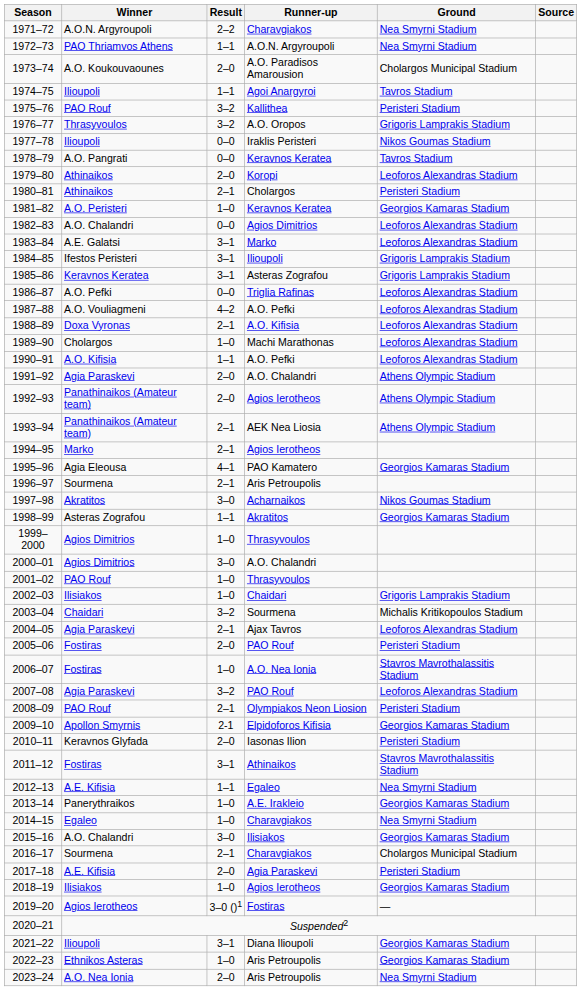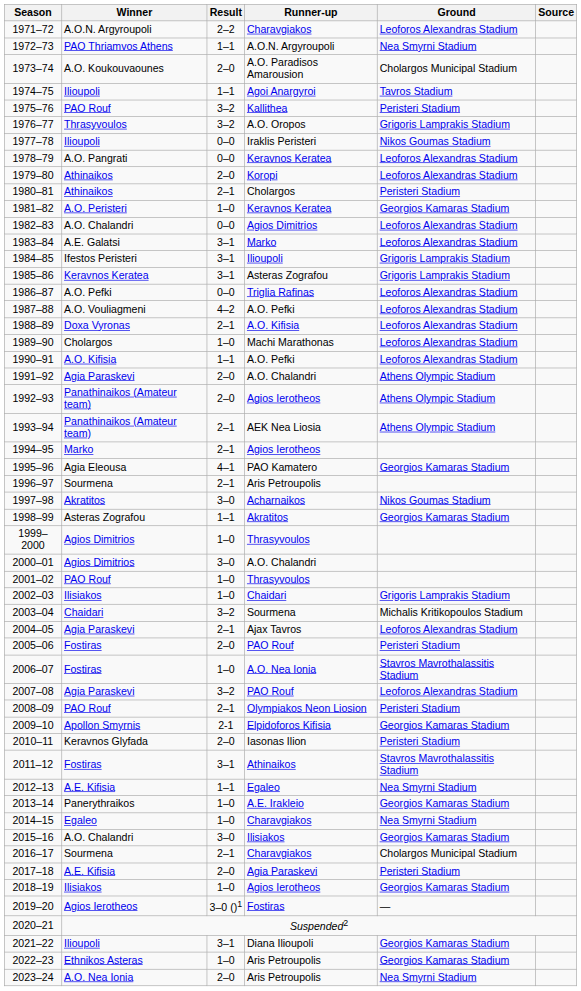 <table class="wikitable">
 <tr>
 <th>Season</th>
 <th>Winner</th>
 <th>Result</th>
 <th>Runner-up</th>
 <th>Ground</th>
 <th>Source</th>
 </tr>
 <tr>
 <td align="center">1971–72</td>
 <td>A.O.N. Argyroupoli</td>
 <td align="center">2–2 </td>
 <td><a href='#'>Charavgiakos</a></td>
-<td><a href='#'>Nea Smyrni Stadium</a></td>
+<td><a href='#'>Leoforos Alexandras Stadium</a></td>
 <td align="center"></td>
 </tr>
 <tr>
 <td align="center">1972–73</td>
 <td><a href='#'>PAO Thriamvos Athens</a></td>
 <td align="center">1–1 </td>
 <td>A.O.N. Argyroupoli</td>
 <td><a href='#'>Nea Smyrni Stadium</a></td>
 <td align="center"></td>
 </tr>
 <tr>
 <td align="center">1973–74</td>
 <td>A.O. Koukouvaounes</td>
 <td align="center">2–0</td>
 <td>A.O. Paradisos Amarousion</td>
 <td>Cholargos Municipal Stadium</td>
 <td align="center"></td>
 </tr>
 <tr>
 <td align="center">1974–75</td>
 <td><a href='#'>Ilioupoli</a></td>
 <td align="center">1–1 </td>
 <td><a href='#'>Agoi Anargyroi</a></td>
 <td><a href='#'>Tavros Stadium</a></td>
 <td align="center"></td>
 </tr>
 <tr>
 <td align="center">1975–76</td>
 <td><a href='#'>PAO Rouf</a></td>
 <td align="center">3–2</td>
 <td><a href='#'>Kallithea</a></td>
 <td><a href='#'>Peristeri Stadium</a></td>
 <td align="center"></td>
 </tr>
 <tr>
 <td align="center">1976–77</td>
 <td><a href='#'>Thrasyvoulos</a></td>
 <td align="center">3–2</td>
 <td>A.O. Oropos</td>
 <td><a href='#'>Grigoris Lamprakis Stadium</a></td>
 <td align="center"></td>
 </tr>
 <tr>
 <td align="center">1977–78</td>
 <td><a href='#'>Ilioupoli</a></td>
 <td align="center">0–0 </td>
 <td>Iraklis Peristeri</td>
 <td><a href='#'>Nikos Goumas Stadium</a></td>
 <td align="center"></td>
 </tr>
 <tr>
 <td align="center">1978–79</td>
 <td>A.O. Pangrati</td>
 <td align="center">0–0 </td>
 <td><a href='#'>Keravnos Keratea</a></td>
-<td><a href='#'>Tavros Stadium</a></td>
+<td><a href='#'>Leoforos Alexandras Stadium</a></td>
 <td align="center"></td>
 </tr>
 <tr>
 <td align="center">1979–80</td>
 <td><a href='#'>Athinaikos</a></td>
 <td align="center">2–0</td>
 <td><a href='#'>Koropi</a></td>
 <td><a href='#'>Leoforos Alexandras Stadium</a></td>
 <td align="center"></td>
 </tr>
 <tr>
 <td align="center">1980–81</td>
 <td><a href='#'>Athinaikos</a></td>
 <td align="center">2–1</td>
 <td>Cholargos</td>
 <td><a href='#'>Peristeri Stadium</a></td>
 <td align="center"></td>
 </tr>
 <tr>
 <td align="center">1981–82</td>
 <td><a href='#'>A.O. Peristeri</a></td>
 <td align="center">1–0</td>
 <td><a href='#'>Keravnos Keratea</a></td>
 <td><a href='#'>Georgios Kamaras Stadium</a></td>
 <td align="center"></td>
 </tr>
 <tr>
 <td align="center">1982–83</td>
 <td>A.O. Chalandri</td>
 <td align="center">0–0 </td>
 <td><a href='#'>Agios Dimitrios</a></td>
 <td><a href='#'>Leoforos Alexandras Stadium</a></td>
 <td align="center"></td>
 </tr>
 <tr>
 <td align="center">1983–84</td>
 <td>A.E. Galatsi</td>
 <td align="center">3–1</td>
 <td><a href='#'>Marko</a></td>
 <td><a href='#'>Leoforos Alexandras Stadium</a></td>
 <td align="center"></td>
 </tr>
 <tr>
 <td align="center">1984–85</td>
 <td>Ifestos Peristeri</td>
 <td align="center">3–1</td>
 <td><a href='#'>Ilioupoli</a></td>
 <td><a href='#'>Grigoris Lamprakis Stadium</a></td>
 <td align="center"></td>
 </tr>
 <tr>
 <td align="center">1985–86</td>
 <td><a href='#'>Keravnos Keratea</a></td>
 <td align="center">3–1</td>
 <td>Asteras Zografou</td>
 <td><a href='#'>Grigoris Lamprakis Stadium</a></td>
 <td align="center"></td>
 </tr>
 <tr>
 <td align="center">1986–87</td>
 <td>A.O. Pefki</td>
 <td align="center">0–0 </td>
 <td><a href='#'>Triglia Rafinas</a></td>
 <td><a href='#'>Leoforos Alexandras Stadium</a></td>
 <td align="center"></td>
 </tr>
 <tr>
 <td align="center">1987–88</td>
 <td>A.O. Vouliagmeni</td>
 <td align="center">4–2</td>
 <td>A.O. Pefki</td>
 <td><a href='#'>Leoforos Alexandras Stadium</a></td>
 <td align="center"></td>
 </tr>
 <tr>
 <td align="center">1988–89</td>
 <td><a href='#'>Doxa Vyronas</a></td>
 <td align="center">2–1</td>
 <td><a href='#'>A.O. Kifisia</a></td>
 <td><a href='#'>Leoforos Alexandras Stadium</a></td>
 <td align="center"></td>
 </tr>
 <tr>
 <td align="center">1989–90</td>
 <td>Cholargos</td>
 <td align="center">1–0</td>
 <td>Machi Marathonas</td>
 <td><a href='#'>Leoforos Alexandras Stadium</a></td>
 <td align="center"></td>
 </tr>
 <tr>
 <td align="center">1990–91</td>
 <td><a href='#'>A.O. Kifisia</a></td>
 <td align="center">1–1 </td>
 <td>A.O. Pefki</td>
 <td><a href='#'>Leoforos Alexandras Stadium</a></td>
 <td align="center"></td>
 </tr>
 <tr>
 <td align="center">1991–92</td>
 <td><a href='#'>Agia Paraskevi</a></td>
 <td align="center">2–0</td>
 <td>A.O. Chalandri</td>
 <td><a href='#'>Athens Olympic Stadium</a></td>
 <td align="center"></td>
 </tr>
 <tr>
 <td align="center">1992–93</td>
 <td><a href='#'>Panathinaikos (Amateur team)</a></td>
 <td align="center">2–0</td>
 <td><a href='#'>Agios Ierotheos</a></td>
 <td><a href='#'>Athens Olympic Stadium</a></td>
 <td align="center"></td>
 </tr>
 <tr>
 <td align="center">1993–94</td>
 <td><a href='#'>Panathinaikos (Amateur team)</a></td>
 <td align="center">2–1</td>
 <td>AEK Nea Liosia</td>
 <td><a href='#'>Athens Olympic Stadium</a></td>
 <td align="center"></td>
 </tr>
 <tr>
 <td align="center">1994–95</td>
 <td><a href='#'>Marko</a></td>
 <td align="center">2–1</td>
 <td><a href='#'>Agios Ierotheos</a></td>
 <td align="center"></td>
 <td align="center"></td>
 </tr>
 <tr>
 <td align="center">1995–96</td>
 <td>Agia Eleousa</td>
 <td align="center">4–1</td>
 <td>PAO Kamatero</td>
 <td><a href='#'>Georgios Kamaras Stadium</a></td>
 <td align="center"></td>
 </tr>
 <tr>
 <td align="center">1996–97</td>
 <td>Sourmena</td>
 <td align="center">2–1</td>
 <td>Aris Petroupolis</td>
 <td></td>
 <td align="center"></td>
 </tr>
 <tr>
 <td align="center">1997–98</td>
 <td><a href='#'>Akratitos</a></td>
 <td align="center">3–0</td>
 <td><a href='#'>Acharnaikos</a></td>
 <td><a href='#'>Nikos Goumas Stadium</a></td>
 <td align="center"></td>
 </tr>
 <tr>
 <td align="center">1998–99</td>
 <td>Asteras Zografou</td>
 <td align="center">1–1 </td>
 <td><a href='#'>Akratitos</a></td>
 <td><a href='#'>Georgios Kamaras Stadium</a></td>
 <td align="center"></td>
 </tr>
 <tr>
 <td align="center">1999–2000</td>
 <td><a href='#'>Agios Dimitrios</a></td>
 <td align="center">1–0</td>
 <td><a href='#'>Thrasyvoulos</a></td>
 <td></td>
 <td align="center"></td>
 </tr>
 <tr>
 <td align="center">2000–01</td>
 <td><a href='#'>Agios Dimitrios</a></td>
 <td align="center">3–0</td>
 <td>A.O. Chalandri</td>
 <td></td>
 <td align="center"></td>
 </tr>
 <tr>
 <td align="center">2001–02</td>
 <td><a href='#'>PAO Rouf</a></td>
 <td align="center">1–0</td>
 <td><a href='#'>Thrasyvoulos</a></td>
 <td></td>
 <td align="center"></td>
 </tr>
 <tr>
 <td align="center">2002–03</td>
 <td><a href='#'>Ilisiakos</a></td>
 <td align="center">1–0</td>
 <td><a href='#'>Chaidari</a></td>
 <td><a href='#'>Grigoris Lamprakis Stadium</a></td>
 <td align="center"></td>
 </tr>
 <tr>
 <td align="center">2003–04</td>
 <td><a href='#'>Chaidari</a></td>
 <td align="center">3–2 </td>
 <td>Sourmena</td>
 <td>Michalis Kritikopoulos Stadium</td>
 <td align="center"></td>
 </tr>
 <tr>
 <td align="center">2004–05</td>
 <td><a href='#'>Agia Paraskevi</a></td>
 <td align="center">2–1</td>
 <td>Ajax Tavros</td>
 <td><a href='#'>Leoforos Alexandras Stadium</a></td>
 <td align="center"></td>
 </tr>
 <tr>
 <td align="center">2005–06</td>
 <td><a href='#'>Fostiras</a></td>
 <td align="center">2–0</td>
 <td><a href='#'>PAO Rouf</a></td>
 <td><a href='#'>Peristeri Stadium</a></td>
 <td align="center"></td>
 </tr>
 <tr>
 <td align="center">2006–07</td>
 <td><a href='#'>Fostiras</a></td>
 <td align="center">1–0</td>
 <td><a href='#'>A.O. Nea Ionia</a></td>
 <td><a href='#'>Stavros Mavrothalassitis Stadium</a></td>
 <td align="center"></td>
 </tr>
 <tr>
 <td align="center">2007–08</td>
 <td><a href='#'>Agia Paraskevi</a></td>
 <td align="center">3–2</td>
 <td><a href='#'>PAO Rouf</a></td>
 <td><a href='#'>Leoforos Alexandras Stadium</a></td>
 <td align="center"></td>
 </tr>
 <tr>
 <td align="center">2008–09</td>
 <td><a href='#'>PAO Rouf</a></td>
 <td align="center">2–1</td>
 <td><a href='#'>Olympiakos Neon Liosion</a></td>
 <td><a href='#'>Peristeri Stadium</a></td>
 <td align="center"></td>
 </tr>
 <tr>
 <td align="center">2009–10</td>
 <td><a href='#'>Apollon Smyrnis</a></td>
 <td align="center">2-1</td>
 <td><a href='#'>Elpidoforos Kifisia</a></td>
 <td><a href='#'>Georgios Kamaras Stadium</a></td>
 <td align="center"></td>
 </tr>
 <tr>
 <td align="center">2010–11</td>
 <td>Keravnos Glyfada</td>
 <td align="center">2–0</td>
 <td>Iasonas Ilion</td>
 <td><a href='#'>Peristeri Stadium</a></td>
 <td align="center"></td>
 </tr>
 <tr>
 <td align="center">2011–12</td>
 <td><a href='#'>Fostiras</a></td>
 <td align="center">3–1</td>
 <td><a href='#'>Athinaikos</a></td>
 <td><a href='#'>Stavros Mavrothalassitis Stadium</a></td>
 <td align="center"></td>
 </tr>
 <tr>
 <td align="center">2012–13</td>
 <td><a href='#'>A.E. Kifisia</a></td>
 <td align="center">1–1 </td>
 <td><a href='#'>Egaleo</a></td>
 <td><a href='#'>Nea Smyrni Stadium</a></td>
 <td align="center"></td>
 </tr>
 <tr>
 <td align="center">2013–14</td>
 <td>Panerythraikos</td>
 <td align="center">1–0</td>
 <td><a href='#'>A.E. Irakleio</a></td>
 <td><a href='#'>Georgios Kamaras Stadium</a></td>
 <td align="center"></td>
 </tr>
 <tr>
 <td align="center">2014–15</td>
 <td><a href='#'>Egaleo</a></td>
 <td align="center">1–0</td>
 <td><a href='#'>Charavgiakos</a></td>
 <td><a href='#'>Nea Smyrni Stadium</a></td>
 <td align="center"></td>
 </tr>
 <tr>
 <td align="center">2015–16</td>
 <td>A.O. Chalandri</td>
 <td align="center">3–0</td>
 <td><a href='#'>Ilisiakos</a></td>
 <td><a href='#'>Georgios Kamaras Stadium</a></td>
 <td align="center"></td>
 </tr>
 <tr>
 <td align="center">2016–17</td>
 <td>Sourmena</td>
 <td align="center">2–1</td>
 <td><a href='#'>Charavgiakos</a></td>
 <td>Cholargos Municipal Stadium</td>
 <td align="center"></td>
 </tr>
 <tr>
 <td align="center">2017–18</td>
 <td><a href='#'>A.E. Kifisia</a></td>
 <td align="center">2–0</td>
 <td><a href='#'>Agia Paraskevi</a></td>
 <td><a href='#'>Peristeri Stadium</a></td>
 <td align="center"></td>
 </tr>
 <tr>
 <td align="center">2018–19</td>
 <td><a href='#'>Ilisiakos</a></td>
 <td align="center">1–0</td>
 <td><a href='#'>Agios Ierotheos</a></td>
 <td><a href='#'>Georgios Kamaras Stadium</a></td>
 <td align="center"></td>
 </tr>
 <tr>
 <td align="center">2019–20</td>
 <td><a href='#'>Agios Ierotheos</a></td>
 <td align="center">3–0 ()<sup>1</sup></td>
 <td><a href='#'>Fostiras</a></td>
 <td>―</td>
 <td align="center"></td>
 </tr>
 <tr>
 <td align="center">2020–21</td>
 <td colspan="6" align="center"><em>Suspended</em><sup>2</sup></td>
 </tr>
 <tr>
 <td align="center">2021–22</td>
 <td><a href='#'>Ilioupoli</a></td>
 <td align="center">3–1</td>
 <td>Diana Ilioupoli</td>
 <td><a href='#'>Georgios Kamaras Stadium</a></td>
 <td align="center"></td>
 </tr>
 <tr>
 <td align="center">2022–23</td>
 <td><a href='#'>Ethnikos Asteras</a></td>
 <td align="center">1–0 </td>
 <td>Aris Petroupolis</td>
 <td><a href='#'>Georgios Kamaras Stadium</a></td>
 <td align="center"></td>
 </tr>
 <tr>
 <td align="center">2023–24</td>
 <td><a href='#'>A.O. Nea Ionia</a></td>
 <td align="center">2–0</td>
 <td>Aris Petroupolis</td>
 <td><a href='#'>Nea Smyrni Stadium</a></td>
 <td align="center"></td>
 </tr>
 </table>
